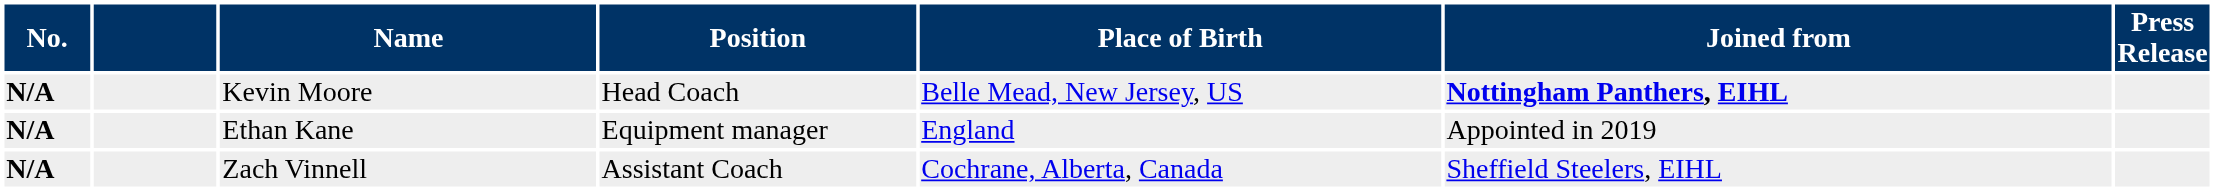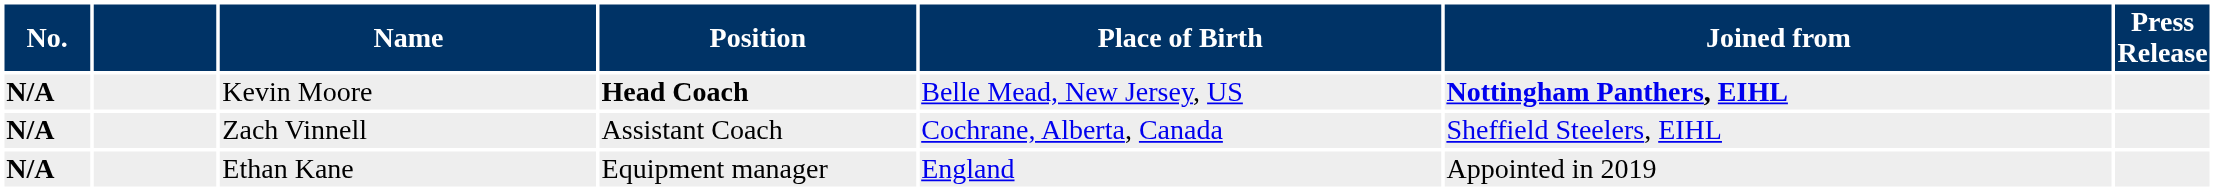 <table>
 <tr bgcolor="#003366" style="color: white">
 <th width=4%>No.</th>
 <th width=6%></th>
 <th width=18%>Name</th>
 <th width=15%>Position</th>
 <th width=25%>Place of Birth</th>
 <th width=32%>Joined from</th>
 <th width=10%>Press Release</th>
 </tr>
 <tr style="background:#eee;">
 <td><strong>N/A</strong></td>
 <td></td>
 <td>Kevin Moore</td>
-<td>Head Coach</td>
+<td><strong>Head Coach</strong></td>
 <td><a href='#'>Belle Mead, New Jersey</a>, <a href='#'>US</a></td>
 <td align="left"><strong><a href='#'>Nottingham Panthers</a>, <a href='#'>EIHL</a></strong></td>
+<td></td>
+</tr>
+<tr style="background:#eee;">
+<td><strong>N/A</strong></td>
+<td></td>
+<td>Zach Vinnell</td>
+<td>Assistant Coach</td>
+<td><a href='#'>Cochrane, Alberta</a>, <a href='#'>Canada</a></td>
+<td align="left"><a href='#'>Sheffield Steelers</a>, <a href='#'>EIHL</a></td>
 <td></td>
 </tr>
 <tr style="background:#eee;">
 <td><strong>N/A</strong></td>
 <td></td>
 <td align="left">Ethan Kane</td>
 <td>Equipment manager</td>
 <td><a href='#'>England</a></td>
 <td align="left">Appointed in 2019</td>
 <td></td>
 </tr>
-<tr style="background:#eee;">
-<td><strong>N/A</strong></td>
-<td></td>
-<td>Zach Vinnell</td>
-<td>Assistant Coach</td>
-<td><a href='#'>Cochrane, Alberta</a>, <a href='#'>Canada</a></td>
-<td align="left"><a href='#'>Sheffield Steelers</a>, <a href='#'>EIHL</a></td>
-<td></td>
-</tr>
 </table>
